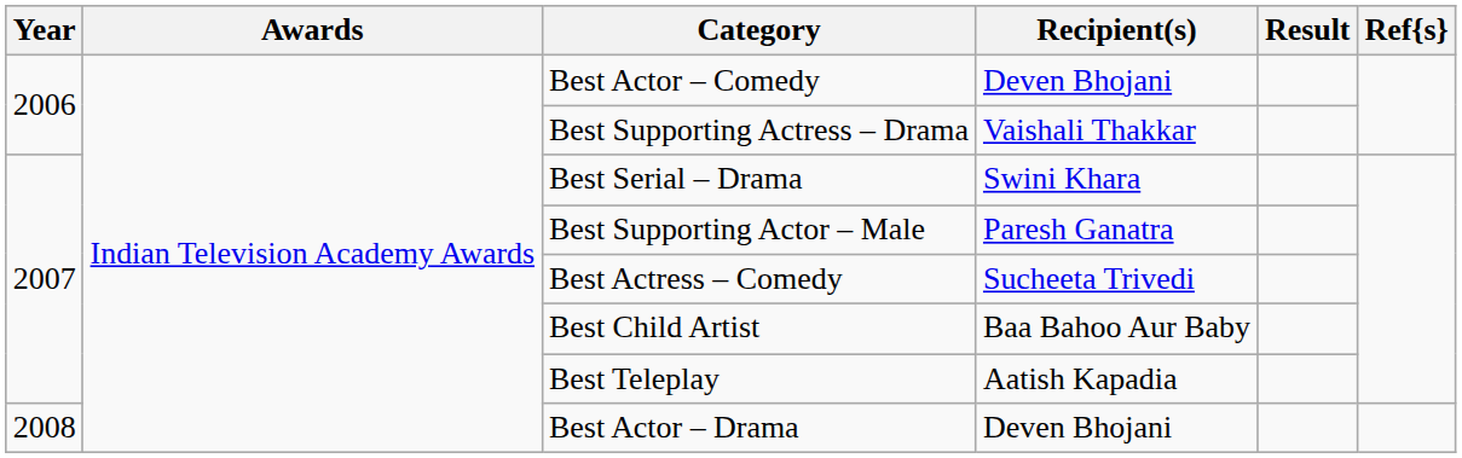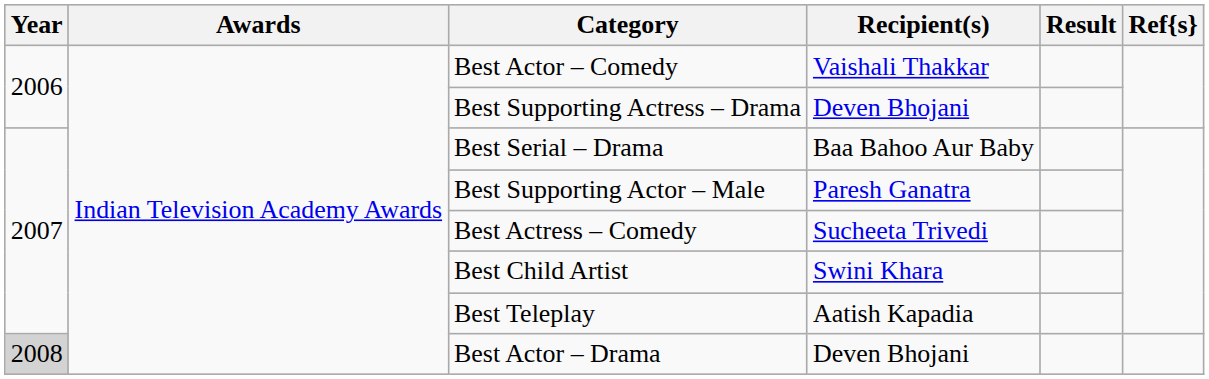 <table class="wikitable">
 <tr>
 <th>Year</th>
 <th>Awards</th>
 <th>Category</th>
 <th>Recipient(s)</th>
 <th>Result</th>
 <th>Ref{s}</th>
 </tr>
 <tr>
 <td rowspan="2">2006</td>
 <td rowspan="8"><a href='#'>Indian Television Academy Awards</a></td>
 <td>Best Actor – Comedy</td>
-<td><a href='#'>Deven Bhojani</a></td>
+<td><a href='#'>Vaishali Thakkar</a></td>
 <td></td>
 <td rowspan="2"></td>
 </tr>
 <tr>
 <td>Best Supporting Actress – Drama</td>
-<td><a href='#'>Vaishali Thakkar</a></td>
+<td><a href='#'>Deven Bhojani</a></td>
 <td></td>
 </tr>
 <tr>
 <td rowspan="5">2007</td>
 <td>Best Serial – Drama</td>
-<td><a href='#'>Swini Khara</a></td>
+<td>Baa Bahoo Aur Baby</td>
 <td></td>
 <td rowspan="5"></td>
 </tr>
 <tr>
 <td>Best Supporting Actor – Male</td>
 <td><a href='#'>Paresh Ganatra</a></td>
 <td></td>
 </tr>
 <tr>
 <td>Best Actress – Comedy</td>
 <td><a href='#'>Sucheeta Trivedi</a></td>
 <td></td>
 </tr>
 <tr>
 <td>Best Child Artist</td>
-<td>Baa Bahoo Aur Baby</td>
+<td><a href='#'>Swini Khara</a></td>
 <td></td>
 </tr>
 <tr>
 <td>Best Teleplay</td>
 <td>Aatish Kapadia</td>
 <td></td>
 </tr>
 <tr>
-<td>2008</td>
+<td style="background: lightgrey;">2008</td>
 <td>Best Actor – Drama</td>
 <td>Deven Bhojani</td>
 <td></td>
 <td></td>
 </tr>
 </table>
